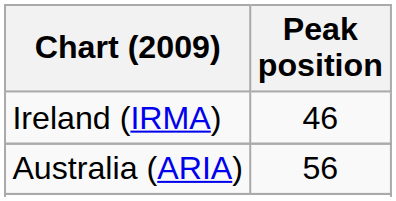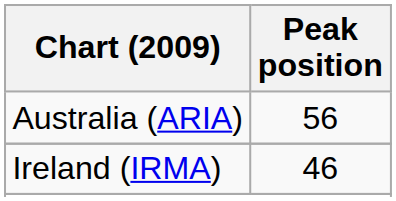 <table class="wikitable sortable">
 <tr>
 <th>Chart (2009)</th>
 <th>Peak<br>position</th>
+</tr>
+<tr>
+<td align="left">Australia (<a href='#'>ARIA</a>)</td>
+<td align="center">56</td>
+</tr>
+<tr>
 </tr>
 <tr>
 <td align="left">Ireland (<a href='#'>IRMA</a>)</td>
 <td align="center">46</td>
 </tr>
 <tr>
 </tr>
 <tr>
-<td align="left">Australia (<a href='#'>ARIA</a>)</td>
-<td align="center">56</td>
-</tr>
-<tr>
-</tr>
-<tr>
 </tr>
 </table>
